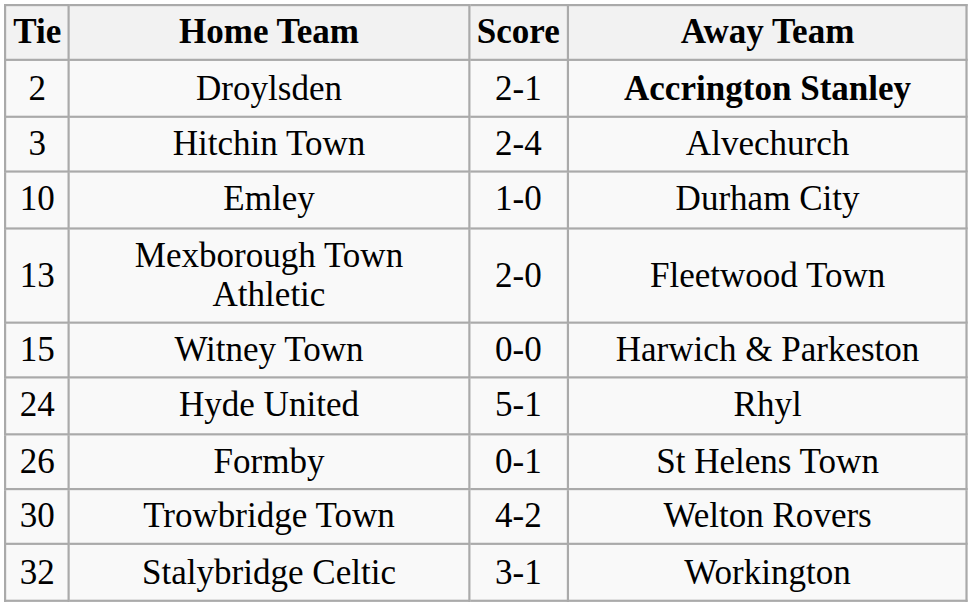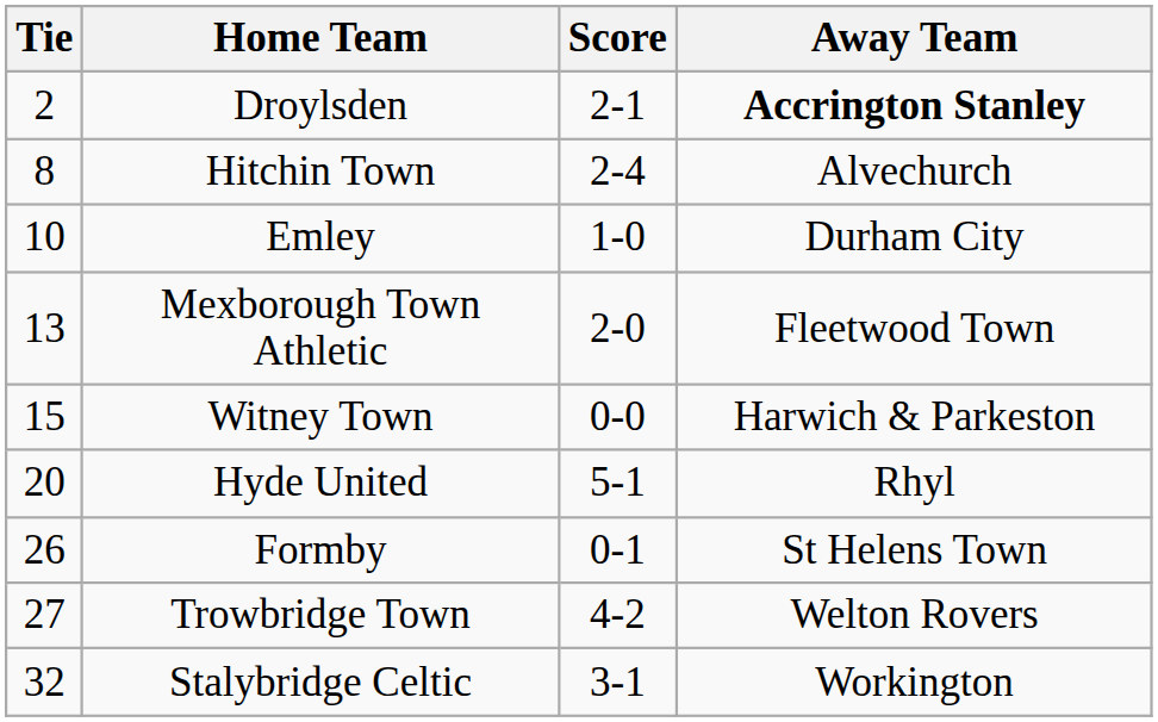 <table class="wikitable" style="text-align:center;">
 <tr>
 <th width=20>Tie</th>
 <th width=175>Home Team</th>
 <th width=20>Score</th>
 <th width=175>Away Team</th>
 </tr>
 <tr>
 <td>2</td>
 <td>Droylsden</td>
 <td>2-1</td>
 <td><strong>Accrington Stanley</strong></td>
 </tr>
 <tr>
-<td>3</td>
+<td>8</td>
 <td>Hitchin Town</td>
 <td>2-4</td>
 <td>Alvechurch</td>
 </tr>
 <tr>
 <td>10</td>
 <td>Emley</td>
 <td>1-0</td>
 <td>Durham City</td>
 </tr>
 <tr>
 <td>13</td>
 <td>Mexborough Town Athletic</td>
 <td>2-0</td>
 <td>Fleetwood Town</td>
 </tr>
 <tr>
 <td>15</td>
 <td>Witney Town</td>
 <td>0-0</td>
 <td>Harwich & Parkeston</td>
 </tr>
 <tr>
-<td>24</td>
+<td>20</td>
 <td>Hyde United</td>
 <td>5-1</td>
 <td>Rhyl</td>
 </tr>
 <tr>
 <td>26</td>
 <td>Formby</td>
 <td>0-1</td>
 <td>St Helens Town</td>
 </tr>
 <tr>
-<td>30</td>
+<td>27</td>
 <td>Trowbridge Town</td>
 <td>4-2</td>
 <td>Welton Rovers</td>
 </tr>
 <tr>
 <td>32</td>
 <td>Stalybridge Celtic</td>
 <td>3-1</td>
 <td>Workington</td>
 </tr>
 </table>
